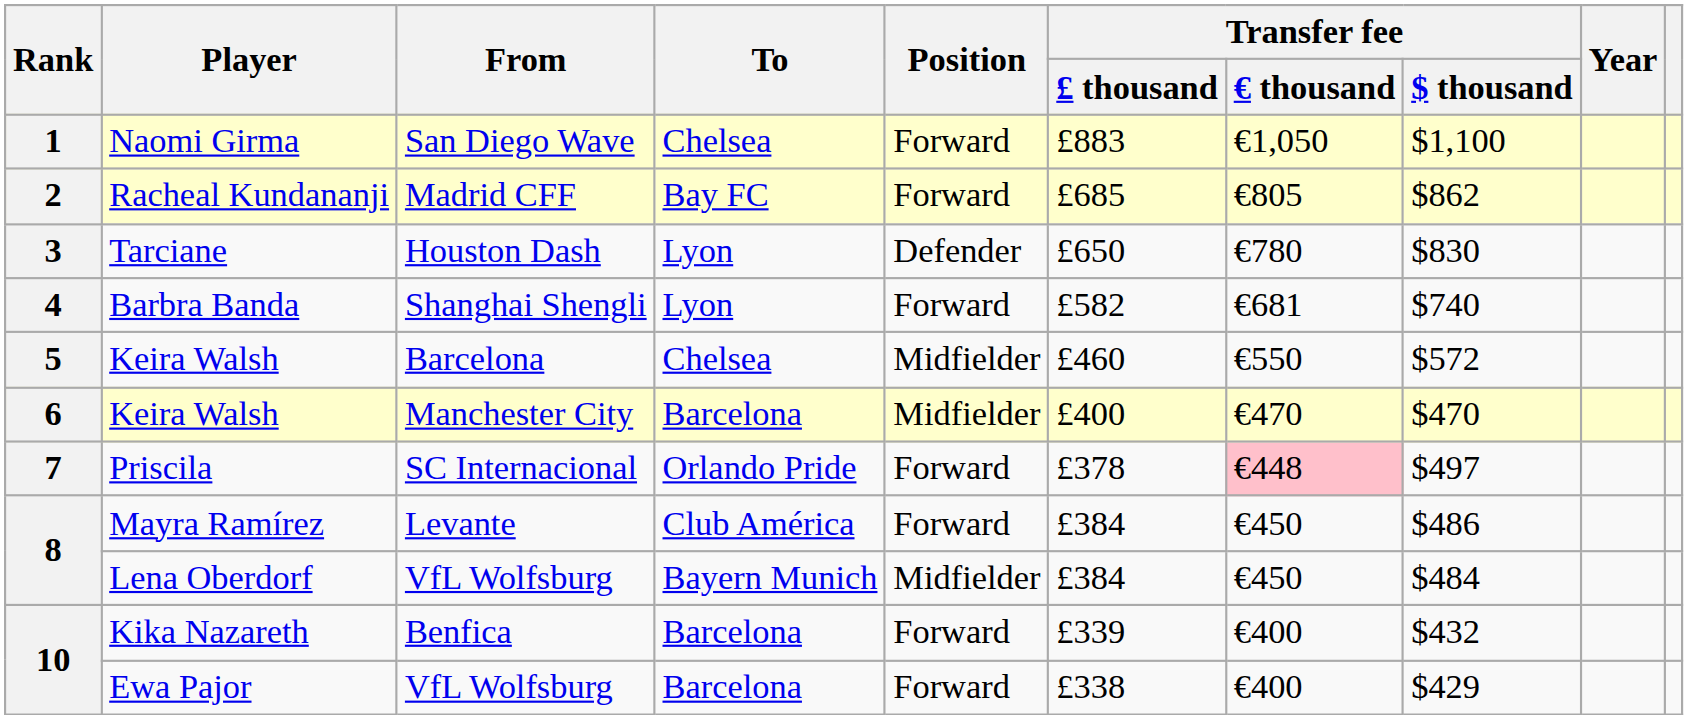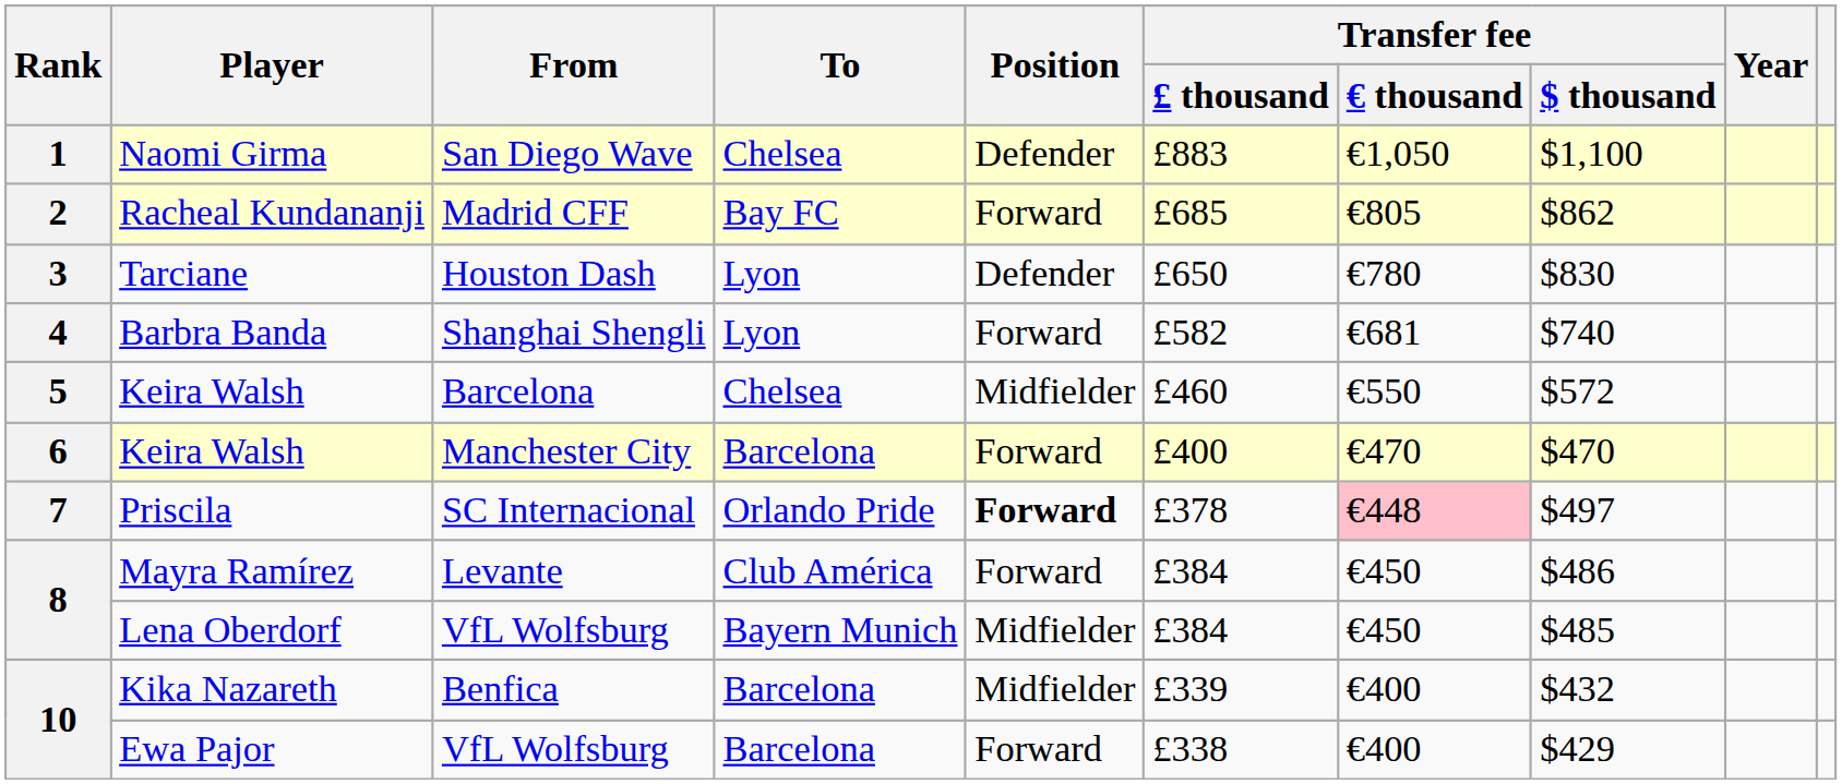 <table class="wikitable sortable" style="text-align: left;">
 <tr>
 <th rowspan="2">Rank</th>
 <th rowspan="2">Player</th>
 <th rowspan="2">From</th>
 <th rowspan="2">To</th>
 <th rowspan="2">Position</th>
 <th colspan="3">Transfer fee</th>
 <th rowspan="2">Year</th>
 <th rowspan="2"></th>
 </tr>
 <tr>
 <th><a href='#'>£</a> thousand</th>
 <th><a href='#'>€</a> thousand</th>
 <th><a href='#'>$</a> thousand</th>
 </tr>
 <tr style="background:#ffc;">
 <th scope=row>1</th>
 <td> <a href='#'>Naomi Girma</a></td>
 <td> <a href='#'>San Diego Wave</a></td>
 <td> <a href='#'>Chelsea</a></td>
-<td>Forward</td>
+<td>Defender</td>
 <td>£883</td>
 <td>€1,050</td>
 <td>$1,100</td>
 <td></td>
 <td></td>
 </tr>
 <tr style="background:#ffc;">
 <th>2</th>
 <td> <a href='#'>Racheal Kundananji</a></td>
 <td> <a href='#'>Madrid CFF</a></td>
 <td> <a href='#'>Bay FC</a></td>
 <td>Forward</td>
 <td>£685</td>
 <td>€805</td>
 <td>$862</td>
 <td></td>
 <td></td>
 </tr>
 <tr>
 <th>3</th>
 <td> <a href='#'>Tarciane</a></td>
 <td> <a href='#'>Houston Dash</a></td>
 <td> <a href='#'>Lyon</a></td>
 <td>Defender</td>
 <td>£650</td>
 <td>€780</td>
 <td>$830</td>
 <td></td>
 <td></td>
 </tr>
 <tr>
 <th>4</th>
 <td> <a href='#'>Barbra Banda</a></td>
 <td> <a href='#'>Shanghai Shengli</a></td>
 <td> <a href='#'>Lyon</a></td>
 <td>Forward</td>
 <td>£582</td>
 <td>€681</td>
 <td>$740</td>
 <td></td>
 <td></td>
 </tr>
 <tr>
 <th>5</th>
 <td> <a href='#'>Keira Walsh</a></td>
 <td> <a href='#'>Barcelona</a></td>
 <td> <a href='#'>Chelsea</a></td>
 <td>Midfielder</td>
 <td>£460</td>
 <td>€550</td>
 <td>$572</td>
 <td></td>
 <td></td>
 </tr>
 <tr style="background:#ffc;">
 <th>6</th>
 <td> <a href='#'>Keira Walsh</a></td>
 <td> <a href='#'>Manchester City</a></td>
 <td> <a href='#'>Barcelona</a></td>
-<td>Midfielder</td>
+<td>Forward</td>
 <td>£400</td>
 <td>€470</td>
 <td>$470</td>
 <td></td>
 <td></td>
 </tr>
 <tr>
 <th>7</th>
 <td> <a href='#'>Priscila</a></td>
 <td> <a href='#'>SC Internacional</a></td>
 <td> <a href='#'>Orlando Pride</a></td>
-<td>Forward</td>
+<td><strong>Forward</strong></td>
 <td>£378</td>
 <td style="background: pink;">€448</td>
 <td>$497</td>
 <td></td>
 <td></td>
 </tr>
 <tr>
 <th rowspan="2">8</th>
 <td> <a href='#'>Mayra Ramírez</a></td>
 <td> <a href='#'>Levante</a></td>
 <td> <a href='#'>Club América</a></td>
 <td>Forward</td>
 <td>£384</td>
 <td>€450</td>
 <td>$486</td>
 <td></td>
 <td></td>
 </tr>
 <tr>
 <td> <a href='#'>Lena Oberdorf</a></td>
 <td> <a href='#'>VfL Wolfsburg</a></td>
 <td> <a href='#'>Bayern Munich</a></td>
 <td>Midfielder</td>
 <td>£384</td>
 <td>€450</td>
-<td>$484</td>
+<td>$485</td>
 <td></td>
 <td></td>
 </tr>
 <tr>
 <th rowspan="2">10</th>
 <td> <a href='#'>Kika Nazareth</a></td>
 <td> <a href='#'>Benfica</a></td>
 <td> <a href='#'>Barcelona</a></td>
-<td>Forward</td>
+<td>Midfielder</td>
 <td>£339</td>
 <td>€400</td>
 <td>$432</td>
 <td></td>
 <td></td>
 </tr>
 <tr>
 <td> <a href='#'>Ewa Pajor</a></td>
 <td> <a href='#'>VfL Wolfsburg</a></td>
 <td> <a href='#'>Barcelona</a></td>
 <td>Forward</td>
 <td>£338</td>
 <td>€400</td>
 <td>$429</td>
 <td></td>
 <td></td>
 </tr>
 </table>
